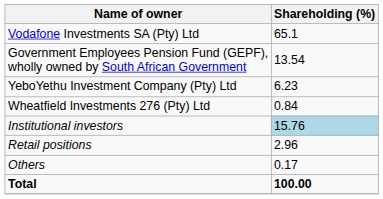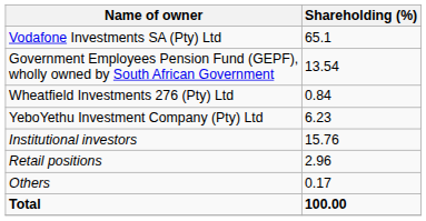 <table class="wikitable sortable" style="margin-left:auto;margin-right:auto">
 <tr>
 <th>Name of owner</th>
 <th>Shareholding (%)</th>
 </tr>
 <tr>
 <td><a href='#'>Vodafone</a> Investments SA (Pty) Ltd</td>
 <td>65.1</td>
 </tr>
 <tr>
 <td>Government Employees Pension Fund (GEPF),<br>wholly owned by <a href='#'>South African Government</a></td>
 <td>13.54</td>
 </tr>
 <tr>
+<td>Wheatfield Investments 276 (Pty) Ltd</td>
+<td>0.84</td>
+</tr>
+<tr>
 <td>YeboYethu Investment Company (Pty) Ltd</td>
 <td>6.23</td>
 </tr>
 <tr>
-<td>Wheatfield Investments 276 (Pty) Ltd</td>
-<td>0.84</td>
-</tr>
-<tr>
 <td><em>Institutional investors</em></td>
-<td style="background: lightblue;">15.76</td>
+<td>15.76</td>
 </tr>
 <tr>
 <td><em>Retail positions</em></td>
 <td>2.96</td>
 </tr>
 <tr>
 <td><em>Others</em></td>
 <td>0.17</td>
 </tr>
 <tr>
 <td><strong>Total</strong></td>
 <td><strong>100.00</strong></td>
 </tr>
 <tr>
 </tr>
 </table>
